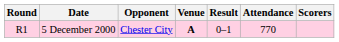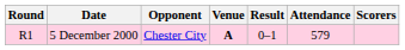 <table class= "wikitable " style="font-size:100%; text-align:center">
 <tr>
 <th>Round</th>
 <th>Date</th>
 <th>Opponent</th>
 <th>Venue</th>
 <th>Result</th>
 <th>Attendance</th>
 <th>Scorers</th>
 </tr>
 <tr style="background: #ffd0e3;">
 <td>R1</td>
 <td>5 December 2000</td>
 <td><a href='#'>Chester City</a></td>
 <td><strong>A</strong></td>
 <td>0–1</td>
-<td>770</td>
+<td>579</td>
 <td></td>
 </tr>
 </table>
